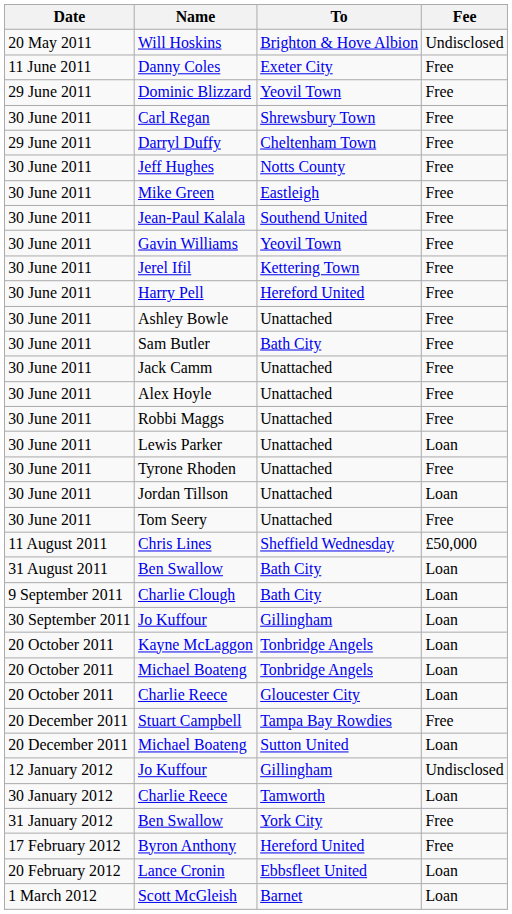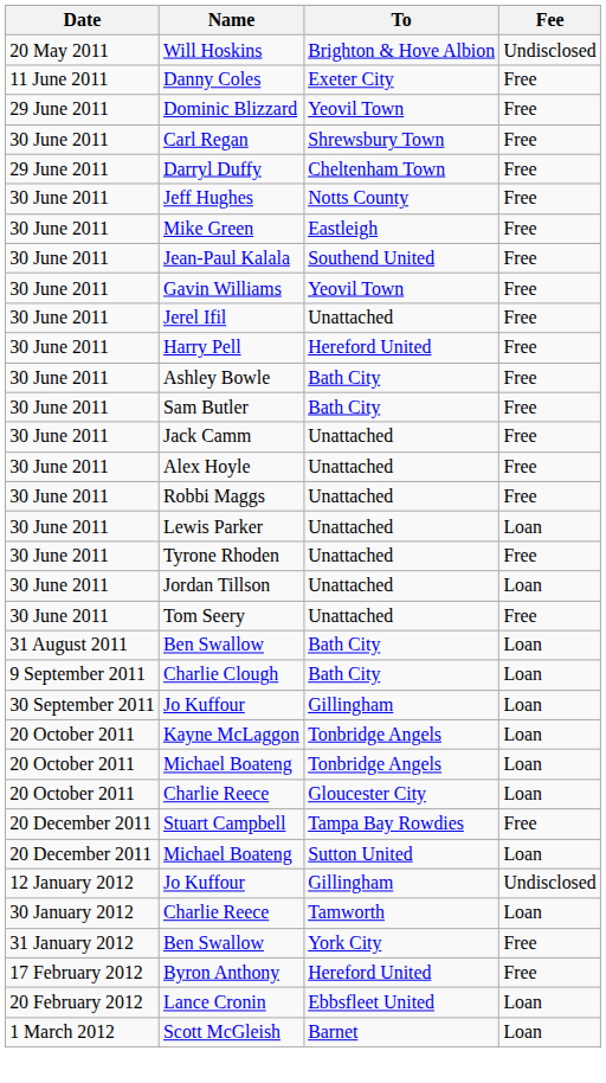 <table class="wikitable">
 <tr>
 <th>Date</th>
 <th>Name</th>
 <th>To</th>
 <th>Fee</th>
 </tr>
 <tr>
 <td>20 May 2011</td>
 <td> <a href='#'>Will Hoskins</a></td>
 <td> <a href='#'>Brighton & Hove Albion</a></td>
 <td>Undisclosed</td>
 </tr>
 <tr>
 <td>11 June 2011</td>
 <td> <a href='#'>Danny Coles</a></td>
 <td> <a href='#'>Exeter City</a></td>
 <td>Free</td>
 </tr>
 <tr>
 <td>29 June 2011</td>
 <td> <a href='#'>Dominic Blizzard</a></td>
 <td> <a href='#'>Yeovil Town</a></td>
 <td>Free</td>
 </tr>
 <tr>
 <td>30 June 2011</td>
 <td> <a href='#'>Carl Regan</a></td>
 <td> <a href='#'>Shrewsbury Town</a></td>
 <td>Free</td>
 </tr>
 <tr>
 <td>29 June 2011</td>
 <td> <a href='#'>Darryl Duffy</a></td>
 <td> <a href='#'>Cheltenham Town</a></td>
 <td>Free</td>
 </tr>
 <tr>
 <td>30 June 2011</td>
 <td> <a href='#'>Jeff Hughes</a></td>
 <td> <a href='#'>Notts County</a></td>
 <td>Free</td>
 </tr>
 <tr>
 <td>30 June 2011</td>
 <td> <a href='#'>Mike Green</a></td>
 <td> <a href='#'>Eastleigh</a></td>
 <td>Free</td>
 </tr>
 <tr>
 <td>30 June 2011</td>
 <td> <a href='#'>Jean-Paul Kalala</a></td>
 <td> <a href='#'>Southend United</a></td>
 <td>Free</td>
 </tr>
 <tr>
 <td>30 June 2011</td>
 <td> <a href='#'>Gavin Williams</a></td>
 <td> <a href='#'>Yeovil Town</a></td>
 <td>Free</td>
 </tr>
 <tr>
 <td>30 June 2011</td>
 <td> <a href='#'>Jerel Ifil</a></td>
-<td> <a href='#'>Kettering Town</a></td>
+<td>Unattached</td>
 <td>Free</td>
 </tr>
 <tr>
 <td>30 June 2011</td>
 <td> <a href='#'>Harry Pell</a></td>
 <td> <a href='#'>Hereford United</a></td>
 <td>Free</td>
 </tr>
 <tr>
 <td>30 June 2011</td>
 <td> Ashley Bowle</td>
-<td>Unattached</td>
+<td> <a href='#'>Bath City</a></td>
 <td>Free</td>
 </tr>
 <tr>
 <td>30 June 2011</td>
 <td> Sam Butler</td>
 <td> <a href='#'>Bath City</a></td>
 <td>Free</td>
 </tr>
 <tr>
 <td>30 June 2011</td>
 <td> Jack Camm</td>
 <td>Unattached</td>
 <td>Free</td>
 </tr>
 <tr>
 <td>30 June 2011</td>
 <td> Alex Hoyle</td>
 <td>Unattached</td>
 <td>Free</td>
 </tr>
 <tr>
 <td>30 June 2011</td>
 <td> Robbi Maggs</td>
 <td>Unattached</td>
 <td>Free</td>
 </tr>
 <tr>
 <td>30 June 2011</td>
 <td> Lewis Parker</td>
 <td>Unattached</td>
 <td>Loan</td>
 </tr>
 <tr>
 <td>30 June 2011</td>
 <td> Tyrone Rhoden</td>
 <td>Unattached</td>
 <td>Free</td>
 </tr>
 <tr>
 <td>30 June 2011</td>
 <td> Jordan Tillson</td>
 <td>Unattached</td>
 <td>Loan</td>
 </tr>
 <tr>
 <td>30 June 2011</td>
 <td> Tom Seery</td>
 <td>Unattached</td>
 <td>Free</td>
-</tr>
-<tr>
-<td>11 August 2011</td>
-<td> <a href='#'>Chris Lines</a></td>
-<td> <a href='#'>Sheffield Wednesday</a></td>
-<td>£50,000</td>
 </tr>
 <tr>
 <td>31 August 2011</td>
 <td> <a href='#'>Ben Swallow</a></td>
 <td> <a href='#'>Bath City</a></td>
 <td>Loan</td>
 </tr>
 <tr>
 <td>9 September 2011</td>
 <td> <a href='#'>Charlie Clough</a></td>
 <td> <a href='#'>Bath City</a></td>
 <td>Loan</td>
 </tr>
 <tr>
 <td>30 September 2011</td>
 <td> <a href='#'>Jo Kuffour</a></td>
 <td> <a href='#'>Gillingham</a></td>
 <td>Loan</td>
 </tr>
 <tr>
 <td>20 October 2011</td>
 <td> <a href='#'>Kayne McLaggon</a></td>
 <td> <a href='#'>Tonbridge Angels</a></td>
 <td>Loan</td>
 </tr>
 <tr>
 <td>20 October 2011</td>
 <td> <a href='#'>Michael Boateng</a></td>
 <td> <a href='#'>Tonbridge Angels</a></td>
 <td>Loan</td>
 </tr>
 <tr>
 <td>20 October 2011</td>
 <td> <a href='#'>Charlie Reece</a></td>
 <td> <a href='#'>Gloucester City</a></td>
 <td>Loan</td>
 </tr>
 <tr>
 <td>20 December 2011</td>
 <td> <a href='#'>Stuart Campbell</a></td>
 <td> <a href='#'>Tampa Bay Rowdies</a></td>
 <td>Free</td>
 </tr>
 <tr>
 <td>20 December 2011</td>
 <td> <a href='#'>Michael Boateng</a></td>
 <td> <a href='#'>Sutton United</a></td>
 <td>Loan</td>
 </tr>
 <tr>
 <td>12 January 2012</td>
 <td> <a href='#'>Jo Kuffour</a></td>
 <td> <a href='#'>Gillingham</a></td>
 <td>Undisclosed</td>
 </tr>
 <tr>
 <td>30 January 2012</td>
 <td> <a href='#'>Charlie Reece</a></td>
 <td> <a href='#'>Tamworth</a></td>
 <td>Loan</td>
 </tr>
 <tr>
 <td>31 January 2012</td>
 <td> <a href='#'>Ben Swallow</a></td>
 <td>  <a href='#'>York City</a></td>
 <td>Free</td>
 </tr>
 <tr>
 <td>17 February 2012</td>
 <td> <a href='#'>Byron Anthony</a></td>
 <td> <a href='#'>Hereford United</a></td>
 <td>Free</td>
 </tr>
 <tr>
 <td>20 February 2012</td>
 <td> <a href='#'>Lance Cronin</a></td>
 <td> <a href='#'>Ebbsfleet United</a></td>
 <td>Loan</td>
 </tr>
 <tr>
 <td>1 March 2012</td>
 <td> <a href='#'>Scott McGleish</a></td>
 <td> <a href='#'>Barnet</a></td>
 <td>Loan</td>
 </tr>
 </table>
